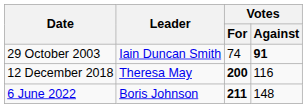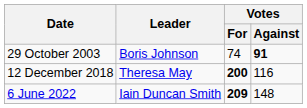 <table class="wikitable sortable" style="text-align:center'">
 <tr>
 <th rowspan=2>Date</th>
 <th rowspan=2>Leader</th>
 <th colspan=2>Votes</th>
 </tr>
 <tr>
 <th>For</th>
 <th>Against</th>
 </tr>
 <tr>
 <td>29 October 2003</td>
-<td><a href='#'>Iain Duncan Smith</a></td>
+<td><a href='#'>Boris Johnson</a></td>
 <td>74</td>
 <td><strong>91</strong></td>
 </tr>
 <tr>
 <td>12 December 2018</td>
 <td><a href='#'>Theresa May</a></td>
 <td><strong>200</strong></td>
 <td>116</td>
 </tr>
 <tr>
 <td><a href='#'>6 June 2022</a></td>
-<td><a href='#'>Boris Johnson</a></td>
-<td><strong>211</strong></td>
+<td><a href='#'>Iain Duncan Smith</a></td>
+<td><strong>209</strong></td>
 <td>148</td>
 </tr>
 </table>
